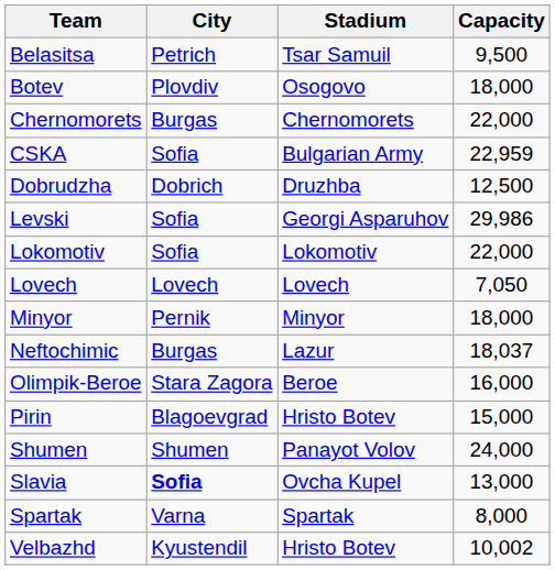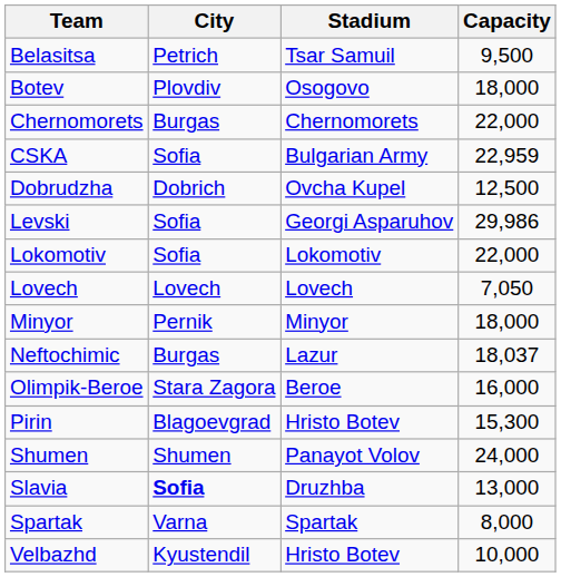 <table class="wikitable sortable" style="text-align: left;">
 <tr>
 <th>Team</th>
 <th>City</th>
 <th>Stadium</th>
 <th>Capacity</th>
 </tr>
 <tr>
 <td><a href='#'>Belasitsa</a></td>
 <td><a href='#'>Petrich</a></td>
 <td><a href='#'>Tsar Samuil</a></td>
 <td align="center">9,500</td>
 </tr>
 <tr>
 <td><a href='#'>Botev</a></td>
 <td><a href='#'>Plovdiv</a></td>
 <td><a href='#'>Osogovo</a></td>
 <td align="center">18,000</td>
 </tr>
 <tr>
 <td><a href='#'>Chernomorets</a></td>
 <td><a href='#'>Burgas</a></td>
 <td><a href='#'>Chernomorets</a></td>
 <td align="center">22,000</td>
 </tr>
 <tr>
 <td><a href='#'>CSKA</a></td>
 <td><a href='#'>Sofia</a></td>
 <td><a href='#'>Bulgarian Army</a></td>
 <td align="center">22,959</td>
 </tr>
 <tr>
 <td><a href='#'>Dobrudzha</a></td>
 <td><a href='#'>Dobrich</a></td>
-<td><a href='#'>Druzhba</a></td>
+<td><a href='#'>Ovcha Kupel</a></td>
 <td align="center">12,500</td>
 </tr>
 <tr>
 <td><a href='#'>Levski</a></td>
 <td><a href='#'>Sofia</a></td>
 <td><a href='#'>Georgi Asparuhov</a></td>
 <td align="center">29,986</td>
 </tr>
 <tr>
 <td><a href='#'>Lokomotiv</a></td>
 <td><a href='#'>Sofia</a></td>
 <td><a href='#'>Lokomotiv</a></td>
 <td align="center">22,000</td>
 </tr>
 <tr>
 <td><a href='#'>Lovech</a></td>
 <td><a href='#'>Lovech</a></td>
 <td><a href='#'>Lovech</a></td>
 <td align="center">7,050</td>
 </tr>
 <tr>
 <td><a href='#'>Minyor</a></td>
 <td><a href='#'>Pernik</a></td>
 <td><a href='#'>Minyor</a></td>
 <td align="center">18,000</td>
 </tr>
 <tr>
 <td><a href='#'>Neftochimic</a></td>
 <td><a href='#'>Burgas</a></td>
 <td><a href='#'>Lazur</a></td>
 <td align="center">18,037</td>
 </tr>
 <tr>
 <td><a href='#'>Olimpik-Beroe</a></td>
 <td><a href='#'>Stara Zagora</a></td>
 <td><a href='#'>Beroe</a></td>
 <td align="center">16,000</td>
 </tr>
 <tr>
 <td><a href='#'>Pirin</a></td>
 <td><a href='#'>Blagoevgrad</a></td>
 <td><a href='#'>Hristo Botev</a></td>
-<td align="center">15,000</td>
+<td align="center">15,300</td>
 </tr>
 <tr>
 <td><a href='#'>Shumen</a></td>
 <td><a href='#'>Shumen</a></td>
 <td><a href='#'>Panayot Volov</a></td>
 <td align="center">24,000</td>
 </tr>
 <tr>
 <td><a href='#'>Slavia</a></td>
 <td><strong><a href='#'>Sofia</a></strong></td>
-<td><a href='#'>Ovcha Kupel</a></td>
+<td><a href='#'>Druzhba</a></td>
 <td align="center">13,000</td>
 </tr>
 <tr>
 <td><a href='#'>Spartak</a></td>
 <td><a href='#'>Varna</a></td>
 <td><a href='#'>Spartak</a></td>
 <td align="center">8,000</td>
 </tr>
 <tr>
 <td><a href='#'>Velbazhd</a></td>
 <td><a href='#'>Kyustendil</a></td>
 <td><a href='#'>Hristo Botev</a></td>
-<td align="center">10,002</td>
+<td align="center">10,000</td>
 </tr>
 </table>
